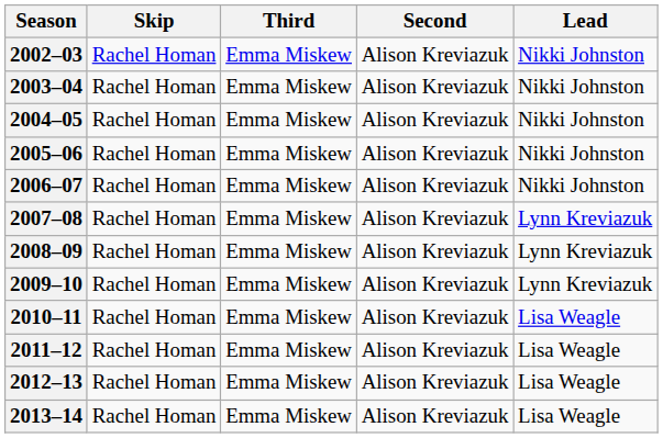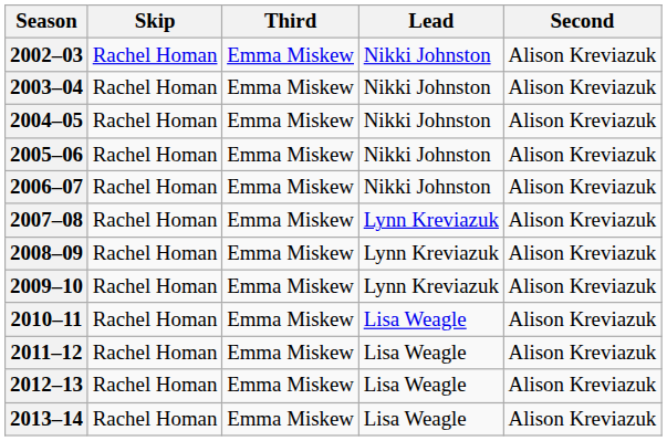 <table class="wikitable">
 <tr>
 <th scope="col">Season</th>
 <th scope="col">Skip</th>
 <th scope="col">Third</th>
+<th scope="col">Lead</th>
 <th scope="col">Second</th>
-<th scope="col">Lead</th>
 </tr>
 <tr>
 <th scope="col">2002–03</th>
 <td><a href='#'>Rachel Homan</a></td>
 <td><a href='#'>Emma Miskew</a></td>
+<td><a href='#'>Nikki Johnston</a></td>
 <td>Alison Kreviazuk</td>
-<td><a href='#'>Nikki Johnston</a></td>
 </tr>
 <tr>
 <th scope="col">2003–04</th>
 <td>Rachel Homan</td>
 <td>Emma Miskew</td>
+<td>Nikki Johnston</td>
 <td>Alison Kreviazuk</td>
-<td>Nikki Johnston</td>
 </tr>
 <tr>
 <th scope="col">2004–05</th>
 <td>Rachel Homan</td>
 <td>Emma Miskew</td>
+<td>Nikki Johnston</td>
 <td>Alison Kreviazuk</td>
-<td>Nikki Johnston</td>
 </tr>
 <tr>
 <th scope="col">2005–06</th>
 <td>Rachel Homan</td>
 <td>Emma Miskew</td>
+<td>Nikki Johnston</td>
 <td>Alison Kreviazuk</td>
-<td>Nikki Johnston</td>
 </tr>
 <tr>
 <th scope="col">2006–07</th>
 <td>Rachel Homan</td>
 <td>Emma Miskew</td>
+<td>Nikki Johnston</td>
 <td>Alison Kreviazuk</td>
-<td>Nikki Johnston</td>
 </tr>
 <tr>
 <th scope="col">2007–08</th>
 <td>Rachel Homan</td>
 <td>Emma Miskew</td>
+<td><a href='#'>Lynn Kreviazuk</a></td>
 <td>Alison Kreviazuk</td>
-<td><a href='#'>Lynn Kreviazuk</a></td>
 </tr>
 <tr>
 <th scope="col">2008–09</th>
 <td>Rachel Homan</td>
 <td>Emma Miskew</td>
+<td>Lynn Kreviazuk</td>
 <td>Alison Kreviazuk</td>
-<td>Lynn Kreviazuk</td>
 </tr>
 <tr>
 <th scope="col">2009–10</th>
 <td>Rachel Homan</td>
 <td>Emma Miskew</td>
+<td>Lynn Kreviazuk</td>
 <td>Alison Kreviazuk</td>
-<td>Lynn Kreviazuk</td>
 </tr>
 <tr>
 <th scope="col">2010–11</th>
 <td>Rachel Homan</td>
 <td>Emma Miskew</td>
+<td><a href='#'>Lisa Weagle</a></td>
 <td>Alison Kreviazuk</td>
-<td><a href='#'>Lisa Weagle</a></td>
 </tr>
 <tr>
 <th scope="col">2011–12</th>
 <td>Rachel Homan</td>
 <td>Emma Miskew</td>
+<td>Lisa Weagle</td>
 <td>Alison Kreviazuk</td>
-<td>Lisa Weagle</td>
 </tr>
 <tr>
 <th scope="col">2012–13</th>
 <td>Rachel Homan</td>
 <td>Emma Miskew</td>
+<td>Lisa Weagle</td>
 <td>Alison Kreviazuk</td>
-<td>Lisa Weagle</td>
 </tr>
 <tr>
 <th scope="col">2013–14</th>
 <td>Rachel Homan</td>
 <td>Emma Miskew</td>
+<td>Lisa Weagle</td>
 <td>Alison Kreviazuk</td>
-<td>Lisa Weagle</td>
 </tr>
 </table>
